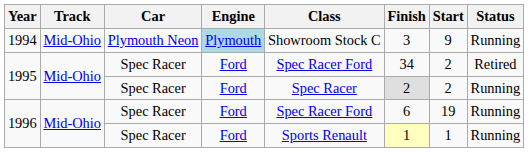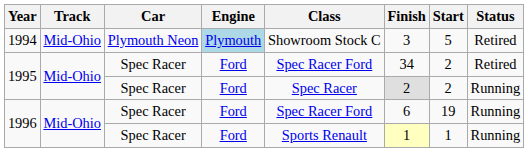 <table class="wikitable" style="text-align:center; font-size:90%">
 <tr>
 <th>Year</th>
 <th>Track</th>
 <th>Car</th>
 <th>Engine</th>
 <th>Class</th>
 <th>Finish</th>
 <th>Start</th>
 <th>Status</th>
 </tr>
 <tr>
 <td>1994</td>
 <td><a href='#'>Mid-Ohio</a></td>
 <td><a href='#'>Plymouth Neon</a></td>
 <td style="background: lightblue;"><a href='#'>Plymouth</a></td>
 <td>Showroom Stock C</td>
 <td>3</td>
-<td>9</td>
-<td>Running</td>
+<td>5</td>
+<td>Retired</td>
 </tr>
 <tr>
 <td rowspan=2>1995</td>
 <td rowspan=2><a href='#'>Mid-Ohio</a></td>
 <td>Spec Racer</td>
 <td><a href='#'>Ford</a></td>
 <td><a href='#'>Spec Racer Ford</a></td>
 <td>34</td>
 <td>2</td>
 <td>Retired</td>
 </tr>
 <tr>
 <td>Spec Racer</td>
 <td><a href='#'>Ford</a></td>
 <td><a href='#'>Spec Racer</a></td>
 <td style="background:#DFDFDF;">2</td>
 <td>2</td>
 <td>Running</td>
 </tr>
 <tr>
 <td rowspan=2>1996</td>
 <td rowspan=2><a href='#'>Mid-Ohio</a></td>
 <td>Spec Racer</td>
 <td><a href='#'>Ford</a></td>
 <td><a href='#'>Spec Racer Ford</a></td>
 <td>6</td>
 <td>19</td>
 <td>Running</td>
 </tr>
 <tr>
 <td>Spec Racer</td>
 <td><a href='#'>Ford</a></td>
 <td><a href='#'>Sports Renault</a></td>
 <td style="background:#FFFFBF;">1</td>
 <td>1</td>
 <td>Running</td>
 </tr>
 <tr>
 </tr>
 </table>
